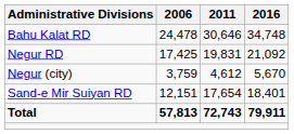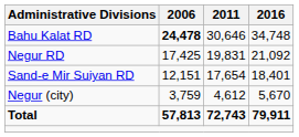 <table class="wikitable">
 <tr>
 <th>Administrative Divisions</th>
 <th>2006</th>
 <th>2011</th>
 <th>2016</th>
 </tr>
 <tr>
 <td><a href='#'>Bahu Kalat RD</a></td>
-<td style="text-align: right;">24,478</td>
+<td style="text-align: right;"><strong>24,478</strong></td>
 <td style="text-align: right;">30,646</td>
 <td style="text-align: right;">34,748</td>
 </tr>
 <tr>
 <td><a href='#'>Negur RD</a></td>
 <td style="text-align: right;">17,425</td>
 <td style="text-align: right;">19,831</td>
 <td style="text-align: right;">21,092</td>
 </tr>
 <tr>
+<td><a href='#'>Sand-e Mir Suiyan RD</a></td>
+<td style="text-align: right;">12,151</td>
+<td style="text-align: right;">17,654</td>
+<td style="text-align: right;">18,401</td>
+</tr>
+<tr>
 <td><a href='#'>Negur</a> (city)</td>
 <td style="text-align: right;">3,759</td>
 <td style="text-align: right;">4,612</td>
 <td style="text-align: right;">5,670</td>
-</tr>
-<tr>
-<td><a href='#'>Sand-e Mir Suiyan RD</a></td>
-<td style="text-align: right;">12,151</td>
-<td style="text-align: right;">17,654</td>
-<td style="text-align: right;">18,401</td>
 </tr>
 <tr>
 <td><strong>Total</strong></td>
 <td style="text-align: right;"><strong>57,813</strong></td>
 <td style="text-align: right;"><strong>72,743</strong></td>
 <td style="text-align: right;"><strong>79,911</strong></td>
 </tr>
 <tr>
 <td colspan=4></td>
 </tr>
 </table>
